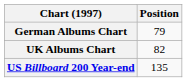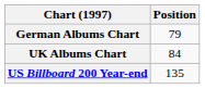 <table class="wikitable sortable plainrowheaders" style="text-align:center">
 <tr>
 <th scope="col">Chart (1997)</th>
 <th scope="col">Position</th>
 </tr>
 <tr>
 <th scope="row">German Albums Chart</th>
 <td align="center">79</td>
 </tr>
 <tr>
 <th scope="row">UK Albums Chart</th>
-<td>82</td>
+<td>84</td>
 </tr>
 <tr>
 <th scope="row"><a href='#'>US <em>Billboard</em> 200 Year-end</a></th>
 <td>135</td>
 </tr>
 </table>
